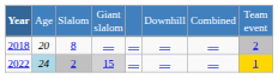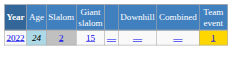 <table class="wikitable" style="font-size:95%; text-align:center; border:grey solid 1px; border-collapse:collapse;" width="40%">
 <tr style="background-color:#369; color:white;">
 <td rowspan="2" colspan="1" width="4%"><strong>Year</strong></td>
 </tr>
 <tr style="background-color:#4180be; color:white;">
 <td width="3%">Age</td>
 <td width="5%">Slalom</td>
 <td width="5%">Giant<br>slalom</td>
 <td width="5%"></td>
 <td width="5%">Downhill</td>
 <td width="5%">Combined</td>
 <td width="5%">Team<br> event </td>
 </tr>
 <tr style="background-color:#8CB2D8; color:white;">
 </tr>
 <tr>
-<td><a href='#'>2018</a></td>
-<td><em>20</em></td>
-<td><a href='#'>8</a></td>
-<td><a href='#'>—</a></td>
-<td><a href='#'>—</a></td>
-<td><a href='#'>—</a></td>
-<td><a href='#'>—</a></td>
-<td bgcolor=silver><a href='#'>2</a></td>
-</tr>
-<tr>
 <td><a href='#'>2022</a></td>
 <td style="background: lightblue;"><em>24</em></td>
 <td bgcolor=silver><a href='#'>2</a></td>
-<td style="background: lightgrey;"><a href='#'>15</a></td>
+<td><a href='#'>15</a></td>
 <td><a href='#'>—</a></td>
 <td><a href='#'>—</a></td>
 <td><a href='#'>—</a></td>
 <td bgcolor=gold><a href='#'>1</a></td>
 </tr>
 </table>
